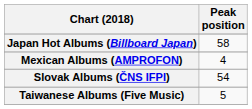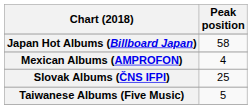 <table class="wikitable plainrowheaders sortable" style="text-align:center">
 <tr>
 <th scope="col">Chart (2018)</th>
 <th scope="col">Peak<br> position</th>
 </tr>
 <tr>
 </tr>
 <tr>
 </tr>
 <tr>
 </tr>
 <tr>
 </tr>
 <tr>
 </tr>
 <tr>
 </tr>
 <tr>
 </tr>
 <tr>
 </tr>
 <tr>
 </tr>
 <tr>
 </tr>
 <tr>
 </tr>
 <tr>
 </tr>
 <tr>
 </tr>
 <tr>
 </tr>
 <tr>
 <th scope="row">Japan Hot Albums (<em><a href='#'>Billboard Japan</a></em>)</th>
 <td>58</td>
 </tr>
 <tr>
 </tr>
 <tr>
 <th scope="row">Mexican Albums (<a href='#'>AMPROFON</a>)</th>
 <td>4</td>
 </tr>
 <tr>
 </tr>
 <tr>
 </tr>
 <tr>
 </tr>
 <tr>
 </tr>
 <tr>
 </tr>
 <tr>
 <th scope="row">Slovak Albums (<a href='#'>ČNS IFPI</a>)</th>
-<td>54</td>
+<td>25</td>
 </tr>
 <tr>
 </tr>
 <tr>
 </tr>
 <tr>
 </tr>
 <tr>
 </tr>
 <tr>
 <th scope="row">Taiwanese Albums (Five Music)</th>
 <td>5</td>
 </tr>
 <tr>
 </tr>
 <tr>
 </tr>
 </table>
